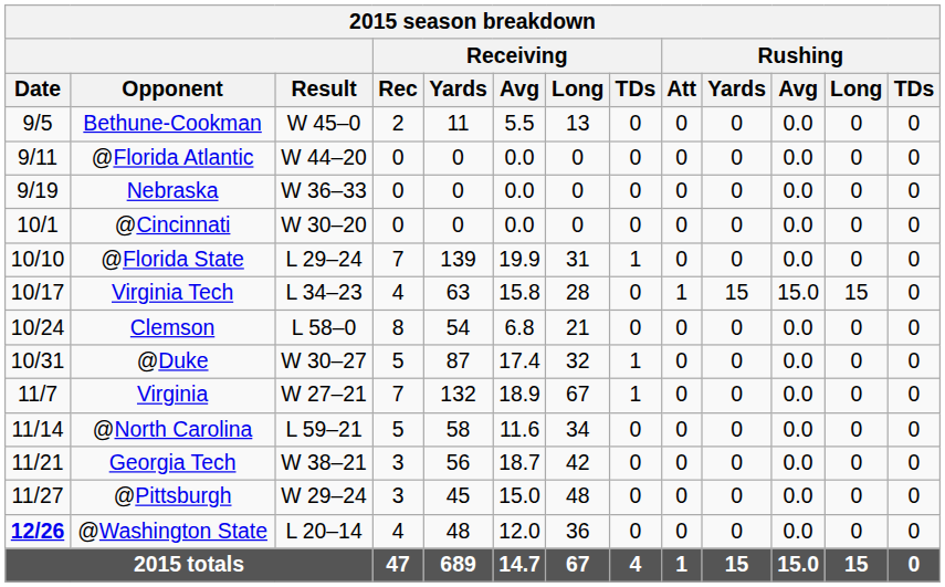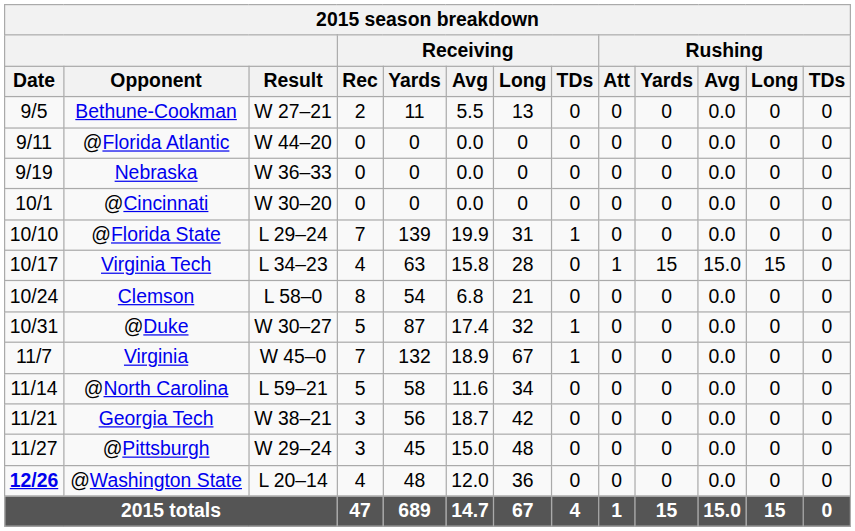 <table class="wikitable collapsible collapsed" style="text-align:center; width:700px">
 <tr>
 <th colspan=13>2015 season breakdown</th>
 </tr>
 <tr>
 <th colspan=3></th>
 <th colspan=5>Receiving</th>
 <th colspan=5>Rushing</th>
 </tr>
 <tr>
 <th>Date</th>
 <th>Opponent</th>
 <th>Result</th>
 <th>Rec</th>
 <th>Yards</th>
 <th>Avg</th>
 <th>Long</th>
 <th>TDs</th>
 <th>Att</th>
 <th>Yards</th>
 <th>Avg</th>
 <th>Long</th>
 <th>TDs</th>
 </tr>
 <tr>
 <td>9/5</td>
 <td><a href='#'>Bethune-Cookman</a></td>
-<td>W 45–0</td>
+<td>W 27–21</td>
 <td>2</td>
 <td>11</td>
 <td>5.5</td>
 <td>13</td>
 <td>0</td>
 <td>0</td>
 <td>0</td>
 <td>0.0</td>
 <td>0</td>
 <td>0</td>
 </tr>
 <tr>
 <td>9/11</td>
 <td>@<a href='#'>Florida Atlantic</a></td>
 <td>W 44–20</td>
 <td>0</td>
 <td>0</td>
 <td>0.0</td>
 <td>0</td>
 <td>0</td>
 <td>0</td>
 <td>0</td>
 <td>0.0</td>
 <td>0</td>
 <td>0</td>
 </tr>
 <tr>
 <td>9/19</td>
 <td><a href='#'>Nebraska</a></td>
 <td>W 36–33</td>
 <td>0</td>
 <td>0</td>
 <td>0.0</td>
 <td>0</td>
 <td>0</td>
 <td>0</td>
 <td>0</td>
 <td>0.0</td>
 <td>0</td>
 <td>0</td>
 </tr>
 <tr>
 <td>10/1</td>
 <td>@<a href='#'>Cincinnati</a></td>
 <td>W 30–20</td>
 <td>0</td>
 <td>0</td>
 <td>0.0</td>
 <td>0</td>
 <td>0</td>
 <td>0</td>
 <td>0</td>
 <td>0.0</td>
 <td>0</td>
 <td>0</td>
 </tr>
 <tr>
 <td>10/10</td>
 <td>@<a href='#'>Florida State</a></td>
 <td>L 29–24</td>
 <td>7</td>
 <td>139</td>
 <td>19.9</td>
 <td>31</td>
 <td>1</td>
 <td>0</td>
 <td>0</td>
 <td>0.0</td>
 <td>0</td>
 <td>0</td>
 </tr>
 <tr>
 <td>10/17</td>
 <td><a href='#'>Virginia Tech</a></td>
 <td>L 34–23</td>
 <td>4</td>
 <td>63</td>
 <td>15.8</td>
 <td>28</td>
 <td>0</td>
 <td>1</td>
 <td>15</td>
 <td>15.0</td>
 <td>15</td>
 <td>0</td>
 </tr>
 <tr>
 <td>10/24</td>
 <td><a href='#'>Clemson</a></td>
 <td>L 58–0</td>
 <td>8</td>
 <td>54</td>
 <td>6.8</td>
 <td>21</td>
 <td>0</td>
 <td>0</td>
 <td>0</td>
 <td>0.0</td>
 <td>0</td>
 <td>0</td>
 </tr>
 <tr>
 <td>10/31</td>
 <td>@<a href='#'>Duke</a></td>
 <td>W 30–27</td>
 <td>5</td>
 <td>87</td>
 <td>17.4</td>
 <td>32</td>
 <td>1</td>
 <td>0</td>
 <td>0</td>
 <td>0.0</td>
 <td>0</td>
 <td>0</td>
 </tr>
 <tr>
 <td>11/7</td>
 <td><a href='#'>Virginia</a></td>
-<td>W 27–21</td>
+<td>W 45–0</td>
 <td>7</td>
 <td>132</td>
 <td>18.9</td>
 <td>67</td>
 <td>1</td>
 <td>0</td>
 <td>0</td>
 <td>0.0</td>
 <td>0</td>
 <td>0</td>
 </tr>
 <tr>
 <td>11/14</td>
 <td>@<a href='#'>North Carolina</a></td>
 <td>L 59–21</td>
 <td>5</td>
 <td>58</td>
 <td>11.6</td>
 <td>34</td>
 <td>0</td>
 <td>0</td>
 <td>0</td>
 <td>0.0</td>
 <td>0</td>
 <td>0</td>
 </tr>
 <tr>
 <td>11/21</td>
 <td><a href='#'>Georgia Tech</a></td>
 <td>W 38–21</td>
 <td>3</td>
 <td>56</td>
 <td>18.7</td>
 <td>42</td>
 <td>0</td>
 <td>0</td>
 <td>0</td>
 <td>0.0</td>
 <td>0</td>
 <td>0</td>
 </tr>
 <tr>
 <td>11/27</td>
 <td>@<a href='#'>Pittsburgh</a></td>
 <td>W 29–24</td>
 <td>3</td>
 <td>45</td>
 <td>15.0</td>
 <td>48</td>
 <td>0</td>
 <td>0</td>
 <td>0</td>
 <td>0.0</td>
 <td>0</td>
 <td>0</td>
 </tr>
 <tr>
 <td><strong><a href='#'>12/26</a></strong></td>
 <td>@<a href='#'>Washington State</a></td>
 <td>L 20–14</td>
 <td>4</td>
 <td>48</td>
 <td>12.0</td>
 <td>36</td>
 <td>0</td>
 <td>0</td>
 <td>0</td>
 <td>0.0</td>
 <td>0</td>
 <td>0</td>
 </tr>
 <tr style="background:#555; font-weight:bold; color:white;">
 <td colspan=3>2015 totals</td>
 <td>47</td>
 <td>689</td>
 <td>14.7</td>
 <td>67</td>
 <td>4</td>
 <td>1</td>
 <td>15</td>
 <td>15.0</td>
 <td>15</td>
 <td>0</td>
 </tr>
 </table>
